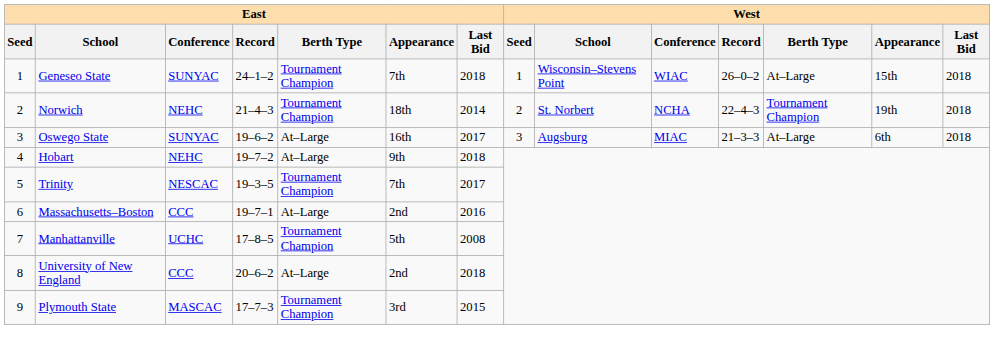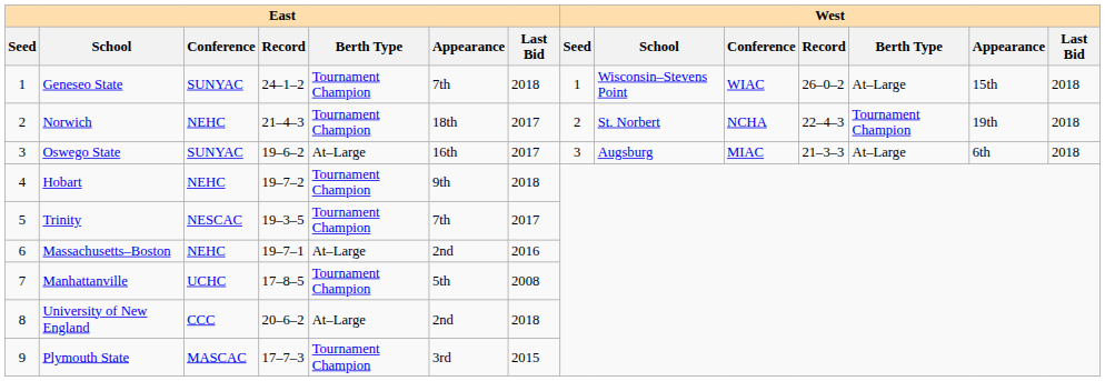 <table class="wikitable">
 <tr>
 <th colspan="7" style="background:#ffdead;">East</th>
 <th colspan="7" style="background:#ffdead;">West</th>
 </tr>
 <tr>
 <th>Seed</th>
 <th>School</th>
 <th>Conference</th>
 <th>Record</th>
 <th>Berth Type</th>
 <th>Appearance</th>
 <th>Last Bid</th>
 <th>Seed</th>
 <th>School</th>
 <th>Conference</th>
 <th>Record</th>
 <th>Berth Type</th>
 <th>Appearance</th>
 <th>Last Bid</th>
 </tr>
 <tr>
 <td align=center>1</td>
 <td><a href='#'>Geneseo State</a></td>
 <td><a href='#'>SUNYAC</a></td>
 <td>24–1–2</td>
 <td><a href='#'>Tournament Champion</a></td>
 <td>7th</td>
 <td>2018</td>
 <td align=center>1</td>
 <td><a href='#'>Wisconsin–Stevens Point</a></td>
 <td><a href='#'>WIAC</a></td>
 <td>26–0–2</td>
 <td>At–Large</td>
 <td>15th</td>
 <td>2018</td>
 </tr>
 <tr>
 <td align=center>2</td>
 <td><a href='#'>Norwich</a></td>
 <td><a href='#'>NEHC</a></td>
 <td>21–4–3</td>
 <td><a href='#'>Tournament Champion</a></td>
 <td>18th</td>
-<td>2014</td>
+<td>2017</td>
 <td align=center>2</td>
 <td><a href='#'>St. Norbert</a></td>
 <td><a href='#'>NCHA</a></td>
 <td>22–4–3</td>
 <td><a href='#'>Tournament Champion</a></td>
 <td>19th</td>
 <td>2018</td>
 </tr>
 <tr>
 <td align=center>3</td>
 <td><a href='#'>Oswego State</a></td>
 <td><a href='#'>SUNYAC</a></td>
 <td>19–6–2</td>
 <td>At–Large</td>
 <td>16th</td>
 <td>2017</td>
 <td align=center>3</td>
 <td><a href='#'>Augsburg</a></td>
 <td><a href='#'>MIAC</a></td>
 <td>21–3–3</td>
 <td>At–Large</td>
 <td>6th</td>
 <td>2018</td>
 </tr>
 <tr>
 <td align=center>4</td>
 <td><a href='#'>Hobart</a></td>
 <td><a href='#'>NEHC</a></td>
 <td>19–7–2</td>
-<td>At–Large</td>
+<td><a href='#'>Tournament Champion</a></td>
 <td>9th</td>
 <td>2018</td>
 </tr>
 <tr>
 <td align=center>5</td>
 <td><a href='#'>Trinity</a></td>
 <td><a href='#'>NESCAC</a></td>
 <td>19–3–5</td>
 <td><a href='#'>Tournament Champion</a></td>
 <td>7th</td>
 <td>2017</td>
 </tr>
 <tr>
 <td align=center>6</td>
 <td><a href='#'>Massachusetts–Boston</a></td>
-<td><a href='#'>CCC</a></td>
+<td><a href='#'>NEHC</a></td>
 <td>19–7–1</td>
 <td>At–Large</td>
 <td>2nd</td>
 <td>2016</td>
 </tr>
 <tr>
 <td align=center>7</td>
 <td><a href='#'>Manhattanville</a></td>
 <td><a href='#'>UCHC</a></td>
 <td>17–8–5</td>
 <td><a href='#'>Tournament Champion</a></td>
 <td>5th</td>
 <td>2008</td>
 </tr>
 <tr>
 <td align=center>8</td>
 <td><a href='#'>University of New England</a></td>
 <td><a href='#'>CCC</a></td>
 <td>20–6–2</td>
 <td>At–Large</td>
 <td>2nd</td>
 <td>2018</td>
 </tr>
 <tr>
 <td align=center>9</td>
 <td><a href='#'>Plymouth State</a></td>
 <td><a href='#'>MASCAC</a></td>
 <td>17–7–3</td>
 <td><a href='#'>Tournament Champion</a></td>
 <td>3rd</td>
 <td>2015</td>
 </tr>
 </table>
